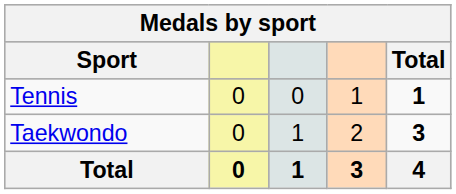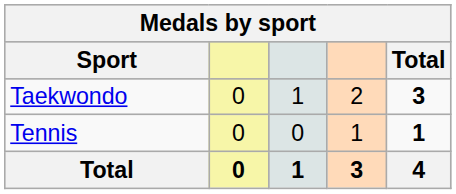 <table class="wikitable" style="font-size:90%; text-align:center;">
 <tr>
 <th colspan=5>Medals by sport</th>
 </tr>
 <tr>
 <th width=120>Sport</th>
 <th scope="col" width=30 style="background:#F7F6A8;"></th>
 <th scope="col" width=30 style="background:#DCE5E5;"></th>
 <th scope="col" width=30 style="background:#FFDAB9;"></th>
 <th width=30>Total</th>
 </tr>
 <tr>
+<td align=left><a href='#'>Taekwondo</a></td>
+<td style="background:#F7F6A8;">0</td>
+<td style="background:#DCE5E5;">1</td>
+<td style="background:#FFDAB9;">2</td>
+<td><strong>3</strong></td>
+</tr>
+<tr>
 <td align=left><a href='#'>Tennis</a></td>
 <td style="background:#F7F6A8;">0</td>
 <td style="background:#DCE5E5;">0</td>
 <td style="background:#FFDAB9;">1</td>
 <td><strong>1</strong></td>
-</tr>
-<tr>
-<td align=left><a href='#'>Taekwondo</a></td>
-<td style="background:#F7F6A8;">0</td>
-<td style="background:#DCE5E5;">1</td>
-<td style="background:#FFDAB9;">2</td>
-<td><strong>3</strong></td>
 </tr>
 <tr>
 <th align=left>Total</th>
 <th style="background:#F7F6A8;">0</th>
 <th style="background:#DCE5E5;">1</th>
 <th style="background:#FFDAB9;">3</th>
 <th>4</th>
 </tr>
 </table>
